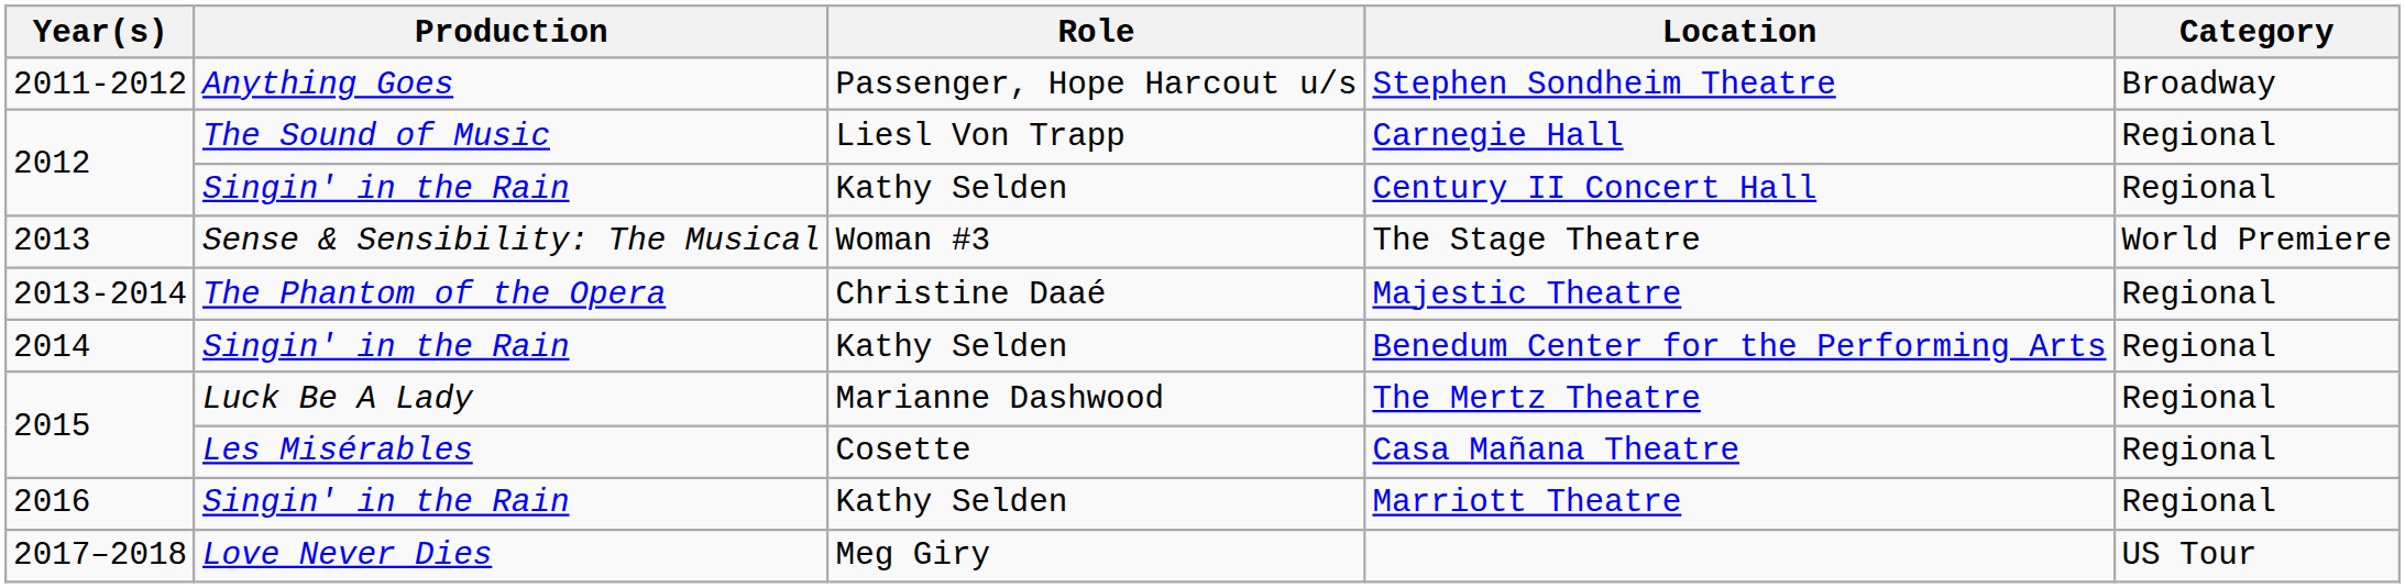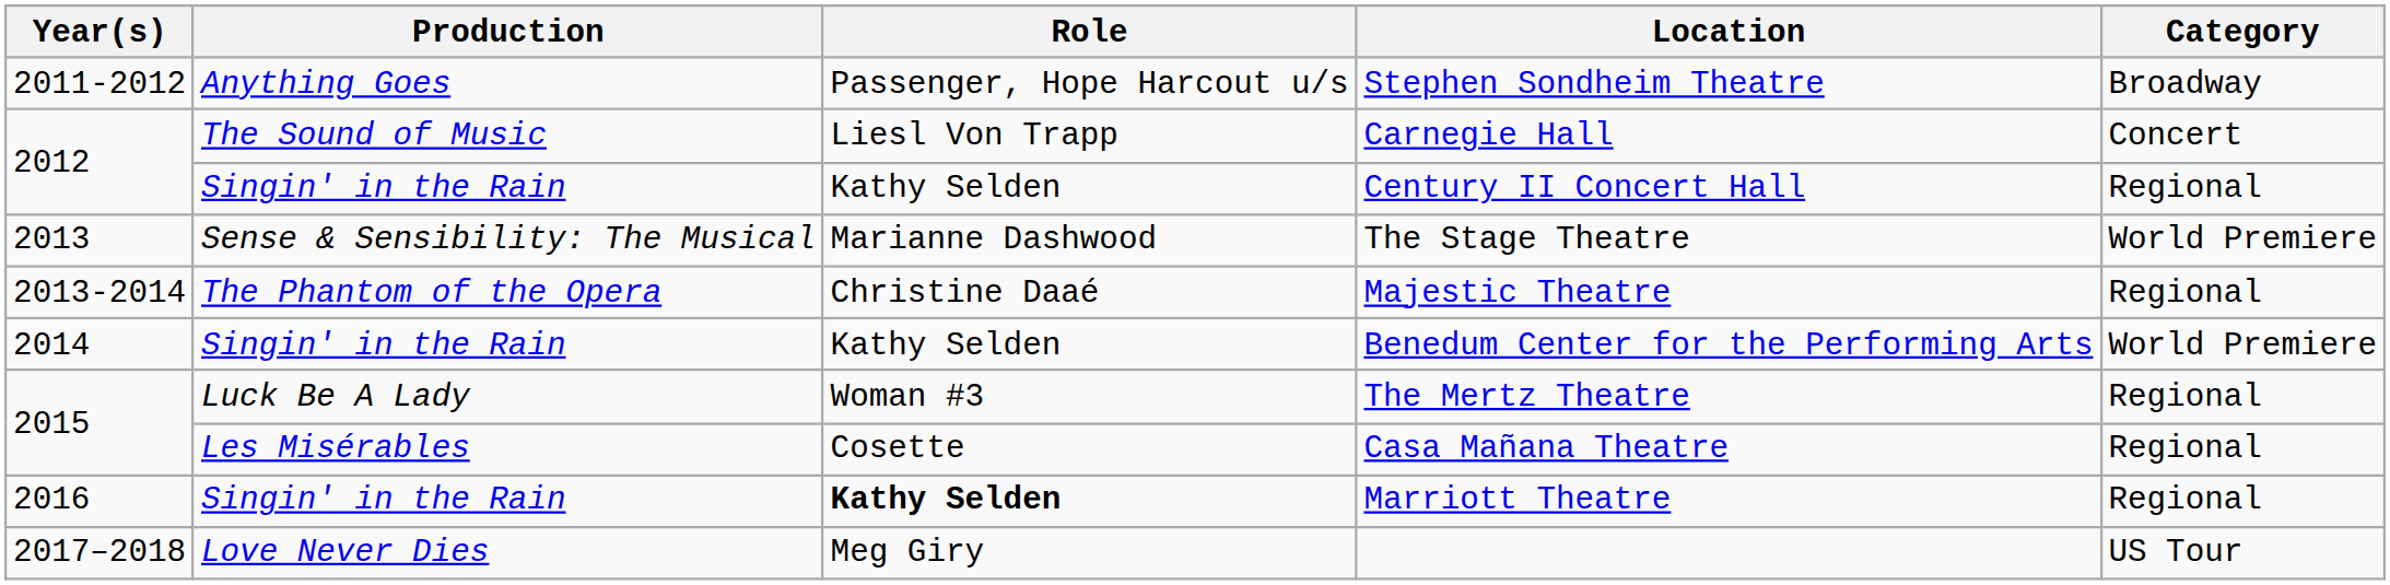 <table class="wikitable">
 <tr>
 <th>Year(s)</th>
 <th>Production</th>
 <th>Role</th>
 <th>Location</th>
 <th>Category</th>
 </tr>
 <tr>
 <td>2011-2012</td>
 <td><em><a href='#'>Anything Goes</a></em></td>
 <td>Passenger, Hope Harcout u/s</td>
 <td><a href='#'>Stephen Sondheim Theatre</a></td>
 <td>Broadway</td>
 </tr>
 <tr>
 <td rowspan="2">2012</td>
 <td><em><a href='#'>The Sound of Music</a></em></td>
 <td>Liesl Von Trapp</td>
 <td><a href='#'>Carnegie Hall</a></td>
-<td>Regional</td>
+<td>Concert</td>
 </tr>
 <tr>
 <td><em><a href='#'>Singin' in the Rain</a></em></td>
 <td>Kathy Selden</td>
 <td><a href='#'>Century II Concert Hall</a></td>
 <td>Regional</td>
 </tr>
 <tr>
 <td>2013</td>
 <td><em>Sense & Sensibility: The Musical</em></td>
-<td>Woman #3</td>
+<td>Marianne Dashwood</td>
 <td>The Stage Theatre</td>
 <td>World Premiere</td>
 </tr>
 <tr>
 <td>2013-2014</td>
 <td><em><a href='#'>The Phantom of the Opera</a></em></td>
 <td>Christine Daaé</td>
 <td><a href='#'>Majestic Theatre</a></td>
 <td>Regional</td>
 </tr>
 <tr>
 <td>2014</td>
 <td><em><a href='#'>Singin' in the Rain</a></em></td>
 <td>Kathy Selden</td>
 <td><a href='#'>Benedum Center for the Performing Arts</a></td>
-<td>Regional</td>
+<td>World Premiere</td>
 </tr>
 <tr>
 <td rowspan="2">2015</td>
 <td><em>Luck Be A Lady</em></td>
-<td>Marianne Dashwood</td>
+<td>Woman #3</td>
 <td><a href='#'>The Mertz Theatre</a></td>
 <td>Regional</td>
 </tr>
 <tr>
 <td><em><a href='#'>Les Misérables</a></em></td>
 <td>Cosette</td>
 <td><a href='#'>Casa Mañana Theatre</a></td>
 <td>Regional</td>
 </tr>
 <tr>
 <td>2016</td>
 <td><em><a href='#'>Singin' in the Rain</a></em></td>
-<td>Kathy Selden</td>
+<td><strong>Kathy Selden</strong></td>
 <td><a href='#'>Marriott Theatre</a></td>
 <td>Regional</td>
 </tr>
 <tr>
 <td>2017–2018</td>
 <td><em><a href='#'>Love Never Dies</a></em></td>
 <td>Meg Giry</td>
 <td></td>
 <td>US Tour</td>
 </tr>
 </table>
